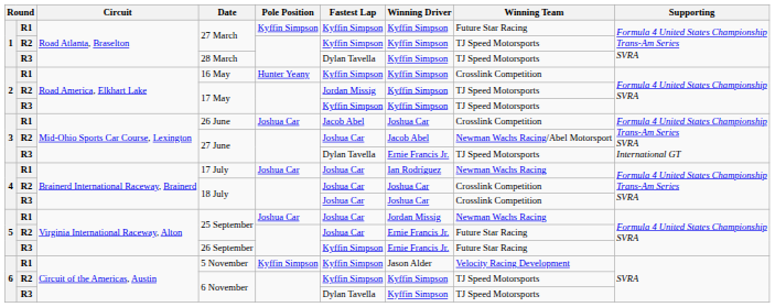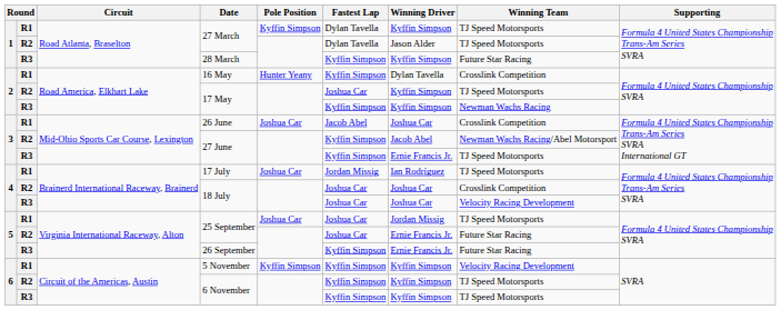 <table class="wikitable" style="font-size:85%;">
 <tr>
 <th colspan=2>Round</th>
 <th>Circuit</th>
 <th>Date</th>
 <th>Pole Position</th>
 <th>Fastest Lap</th>
 <th>Winning Driver</th>
 <th>Winning Team</th>
 <th>Supporting</th>
 </tr>
 <tr>
 <th rowspan=3>1</th>
 <th>R1</th>
 <td rowspan=3> <a href='#'>Road Atlanta</a>, <a href='#'>Braselton</a></td>
 <td rowspan=2>27 March</td>
 <td nowrap> <a href='#'>Kyffin Simpson</a></td>
+<td> Dylan Tavella</td>
 <td nowrap> <a href='#'>Kyffin Simpson</a></td>
-<td nowrap> <a href='#'>Kyffin Simpson</a></td>
-<td> Future Star Racing</td>
+<td nowrap>  TJ Speed Motorsports</td>
 <td rowspan=3><em><a href='#'>Formula 4 United States Championship</a></em><br><em><a href='#'>Trans-Am Series</a></em><br><em>SVRA</em></td>
 </tr>
 <tr>
 <th>R2</th>
 <td rowspan=2></td>
-<td> <a href='#'>Kyffin Simpson</a></td>
-<td> <a href='#'>Kyffin Simpson</a></td>
+<td> Dylan Tavella</td>
+<td> Jason Alder</td>
 <td>  TJ Speed Motorsports</td>
 </tr>
 <tr>
 <th>R3</th>
 <td>28 March</td>
-<td> Dylan Tavella</td>
 <td> <a href='#'>Kyffin Simpson</a></td>
-<td>  TJ Speed Motorsports</td>
+<td> <a href='#'>Kyffin Simpson</a></td>
+<td> Future Star Racing</td>
 </tr>
 <tr>
 <th rowspan=3>2</th>
 <th>R1</th>
 <td rowspan=3> <a href='#'>Road America</a>, <a href='#'>Elkhart Lake</a></td>
 <td>16 May</td>
 <td> <a href='#'>Hunter Yeany</a></td>
 <td> <a href='#'>Kyffin Simpson</a></td>
-<td> <a href='#'>Kyffin Simpson</a></td>
+<td nowrap> Dylan Tavella</td>
 <td> Crosslink Competition</td>
 <td rowspan=3><em><a href='#'>Formula 4 United States Championship</a></em><br><em>SVRA</em></td>
 </tr>
 <tr>
 <th>R2</th>
 <td rowspan="2">17 May</td>
 <td rowspan=2></td>
-<td> <a href='#'>Jordan Missig</a></td>
+<td> <a href='#'>Joshua Car</a></td>
 <td> <a href='#'>Kyffin Simpson</a></td>
 <td>  TJ Speed Motorsports</td>
 </tr>
 <tr>
 <th>R3</th>
 <td> <a href='#'>Kyffin Simpson</a></td>
 <td> <a href='#'>Kyffin Simpson</a></td>
-<td>  TJ Speed Motorsports</td>
+<td> <a href='#'>Newman Wachs Racing</a></td>
 </tr>
 <tr>
 <th rowspan=3>3</th>
 <th>R1</th>
 <td rowspan=3> <a href='#'>Mid-Ohio Sports Car Course</a>, <a href='#'>Lexington</a></td>
 <td>26 June</td>
 <td> <a href='#'>Joshua Car</a></td>
 <td> <a href='#'>Jacob Abel</a></td>
 <td> <a href='#'>Joshua Car</a></td>
 <td> Crosslink Competition</td>
 <td nowrap rowspan=3><em><a href='#'>Formula 4 United States Championship</a></em><br><em><a href='#'>Trans-Am Series</a></em><br><em>SVRA</em><br><em>International GT</em></td>
 </tr>
 <tr>
 <th>R2</th>
 <td rowspan=2>27 June</td>
 <td rowspan=2></td>
-<td> <a href='#'>Joshua Car</a></td>
+<td> <a href='#'>Kyffin Simpson</a></td>
 <td> <a href='#'>Jacob Abel</a></td>
 <td nowrap> <a href='#'>Newman Wachs Racing</a>/Abel Motorsport</td>
 </tr>
 <tr>
 <th>R3</th>
-<td> Dylan Tavella</td>
+<td> <a href='#'>Kyffin Simpson</a></td>
 <td nowrap> <a href='#'>Ernie Francis Jr.</a></td>
 <td nowrap>  TJ Speed Motorsports</td>
 </tr>
 <tr>
 <th rowspan=3>4</th>
 <th>R1</th>
 <td rowspan=3 nowrap> <a href='#'>Brainerd International Raceway</a>, <a href='#'>Brainerd</a></td>
 <td>17 July</td>
 <td> <a href='#'>Joshua Car</a></td>
-<td> <a href='#'>Joshua Car</a></td>
+<td> <a href='#'>Jordan Missig</a></td>
 <td> <a href='#'>Ian Rodríguez</a></td>
-<td> <a href='#'>Newman Wachs Racing</a></td>
+<td>  TJ Speed Motorsports</td>
 <td rowspan=3><em><a href='#'>Formula 4 United States Championship</a></em><br><em><a href='#'>Trans-Am Series</a></em><br><em>SVRA</em></td>
 </tr>
 <tr>
 <th>R2</th>
 <td rowspan=2>18 July</td>
 <td rowspan=2></td>
 <td> <a href='#'>Joshua Car</a></td>
 <td> <a href='#'>Joshua Car</a></td>
 <td> Crosslink Competition</td>
 </tr>
 <tr>
 <th>R3</th>
 <td> <a href='#'>Joshua Car</a></td>
 <td> <a href='#'>Joshua Car</a></td>
-<td> Crosslink Competition</td>
+<td> <a href='#'>Velocity Racing Development</a></td>
 </tr>
 <tr>
 <th rowspan=3>5</th>
 <th>R1</th>
 <td rowspan=3> <a href='#'>Virginia International Raceway</a>, <a href='#'>Alton</a></td>
 <td nowrap rowspan="2">25 September</td>
 <td> <a href='#'>Joshua Car</a></td>
 <td> <a href='#'>Joshua Car</a></td>
 <td> <a href='#'>Jordan Missig</a></td>
-<td> <a href='#'>Newman Wachs Racing</a></td>
+<td>  TJ Speed Motorsports</td>
 <td rowspan=3><em><a href='#'>Formula 4 United States Championship</a></em><br><em>SVRA</em></td>
 </tr>
 <tr>
 <th>R2</th>
 <td rowspan=2></td>
 <td> <a href='#'>Joshua Car</a></td>
 <td nowrap> <a href='#'>Ernie Francis Jr.</a></td>
 <td> Future Star Racing</td>
 </tr>
 <tr>
 <th>R3</th>
 <td>26 September</td>
 <td> <a href='#'>Kyffin Simpson</a></td>
 <td nowrap> <a href='#'>Ernie Francis Jr.</a></td>
 <td> Future Star Racing</td>
 </tr>
 <tr>
 <th rowspan=3>6</th>
 <th>R1</th>
 <td rowspan=3> <a href='#'>Circuit of the Americas</a>, <a href='#'>Austin</a></td>
 <td>5 November</td>
 <td> <a href='#'>Kyffin Simpson</a></td>
 <td> <a href='#'>Kyffin Simpson</a></td>
-<td> Jason Alder</td>
+<td> <a href='#'>Kyffin Simpson</a></td>
 <td> <a href='#'>Velocity Racing Development</a></td>
 <td rowspan=3><em>SVRA</em></td>
 </tr>
 <tr>
 <th>R2</th>
 <td rowspan="2">6 November</td>
 <td rowspan=2></td>
 <td> <a href='#'>Kyffin Simpson</a></td>
 <td> <a href='#'>Kyffin Simpson</a></td>
 <td>  TJ Speed Motorsports</td>
 </tr>
 <tr>
 <th>R3</th>
-<td> Dylan Tavella</td>
+<td nowrap> <a href='#'>Kyffin Simpson</a></td>
 <td> <a href='#'>Kyffin Simpson</a></td>
 <td>  TJ Speed Motorsports</td>
 </tr>
 </table>
